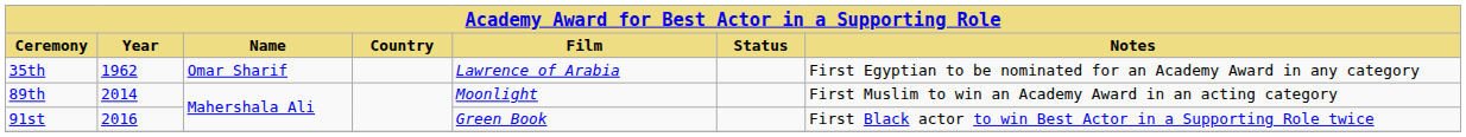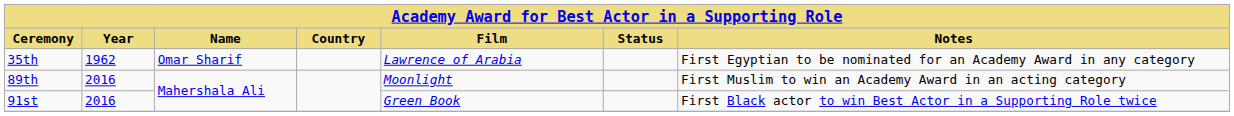 <table class="wikitable sortable" style="text-align: left">
 <tr>
 <th colspan=7 align=center style="background:#EEDD82"><big><a href='#'>Academy Award for Best Actor in a Supporting Role</a></big></th>
 </tr>
 <tr>
 <th style="background-color:#EEDD82; width:075px;">Ceremony</th>
 <th style="background-color:#EEDD82; width:075px;">Year</th>
 <th style="background-color:#EEDD82; width:150px;">Name</th>
 <th style="background-color:#EEDD82; width:085px;">Country</th>
 <th style="background-color:#EEDD82; width:250px;">Film</th>
 <th style="background-color:#EEDD82; width:075px;">Status</th>
 <th style="background-color:#EEDD82; width:650px;">Notes</th>
 </tr>
 <tr>
 <td><a href='#'>35th</a></td>
 <td><a href='#'>1962</a></td>
 <td><a href='#'>Omar Sharif</a></td>
 <td></td>
 <td><em><a href='#'>Lawrence of Arabia</a></em></td>
 <td></td>
 <td>First Egyptian to be nominated for an Academy Award in any category</td>
 </tr>
 <tr>
 <td><a href='#'>89th</a></td>
-<td><a href='#'>2014</a></td>
+<td><a href='#'>2016</a></td>
 <td rowspan=2><a href='#'>Mahershala Ali</a></td>
 <td rowspan=2></td>
 <td><em><a href='#'>Moonlight</a></em></td>
 <td></td>
 <td>First Muslim to win an Academy Award in an acting category</td>
 </tr>
 <tr>
 <td><a href='#'>91st</a></td>
 <td><a href='#'>2016</a></td>
 <td><em><a href='#'>Green Book</a></em></td>
 <td></td>
 <td>First <a href='#'>Black</a> actor <a href='#'>to win Best Actor in a Supporting Role twice</a></td>
 </tr>
 <tr>
 </tr>
 </table>
